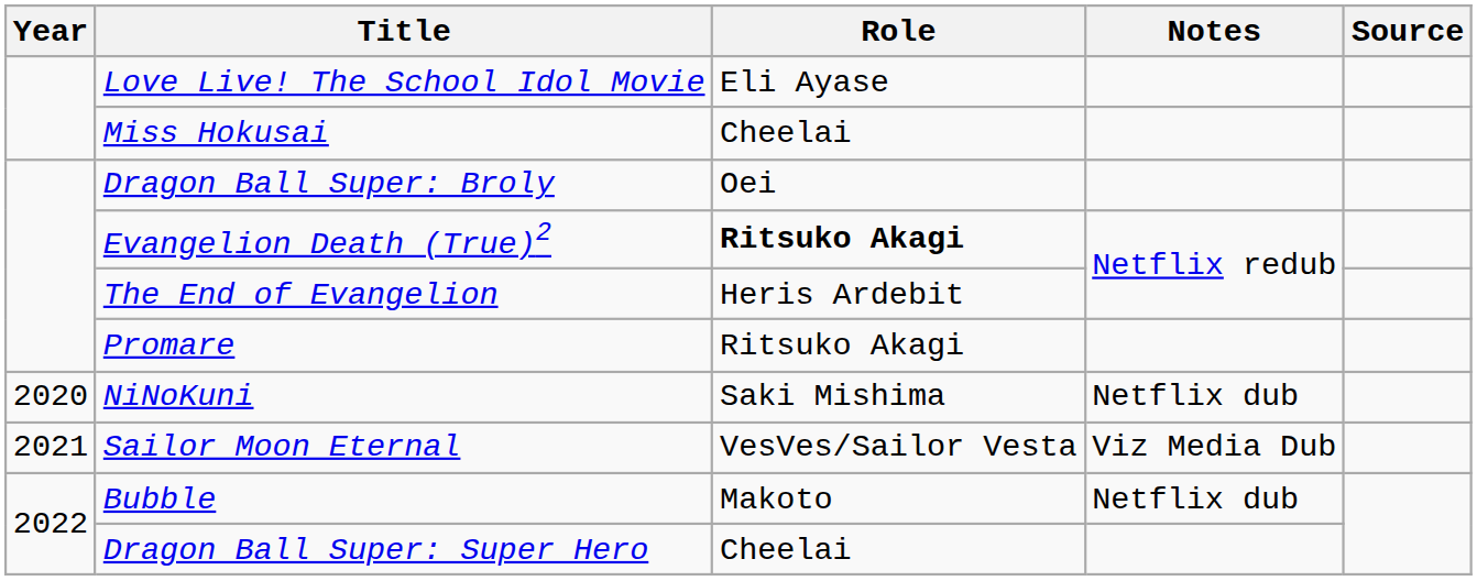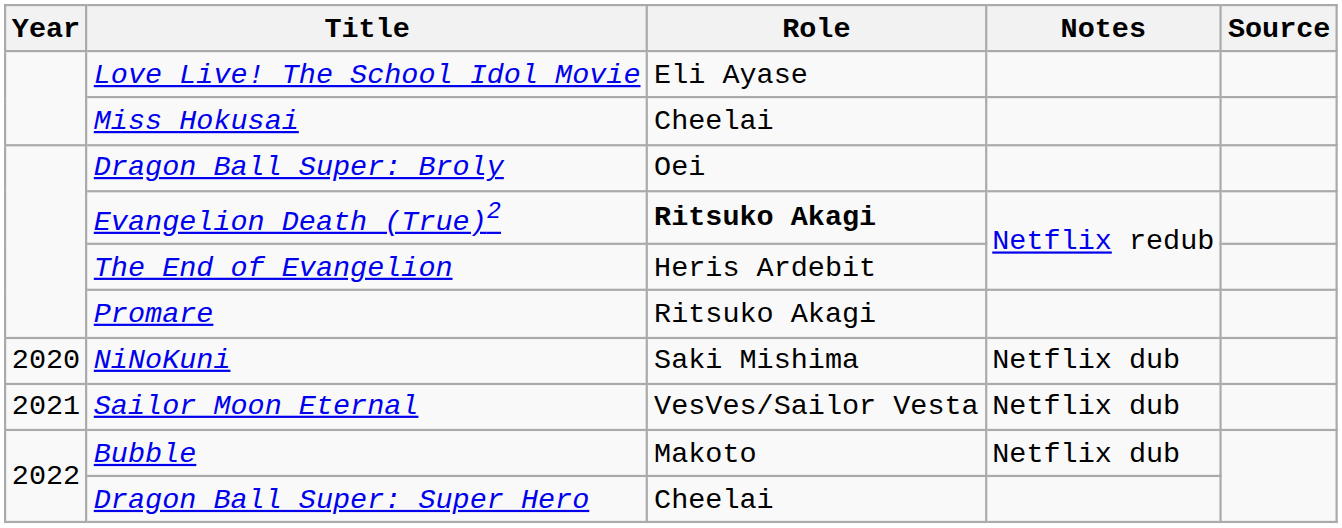 <table class="wikitable sortable">
 <tr>
 <th>Year</th>
 <th>Title</th>
 <th>Role</th>
 <th>Notes</th>
 <th>Source</th>
 </tr>
 <tr>
 <td rowspan="2"></td>
 <td><em><a href='#'>Love Live! The School Idol Movie</a></em></td>
 <td>Eli Ayase</td>
 <td></td>
 <td></td>
 </tr>
 <tr>
 <td><em><a href='#'>Miss Hokusai</a></em></td>
 <td>Cheelai</td>
 <td></td>
 <td></td>
 </tr>
 <tr>
 <td rowspan="4"></td>
 <td><em><a href='#'>Dragon Ball Super: Broly</a></em></td>
 <td>Oei</td>
 <td></td>
 <td></td>
 </tr>
 <tr>
 <td><em><a href='#'>Evangelion Death (True)<sup>2</sup></a></em></td>
 <td><strong>Ritsuko Akagi</strong></td>
 <td rowspan="2"><a href='#'>Netflix</a> redub</td>
 <td></td>
 </tr>
 <tr>
 <td><em><a href='#'>The End of Evangelion</a></em></td>
 <td>Heris Ardebit</td>
 <td></td>
 </tr>
 <tr>
 <td><em><a href='#'>Promare</a></em></td>
 <td>Ritsuko Akagi</td>
 <td></td>
 <td></td>
 </tr>
 <tr>
 <td>2020</td>
 <td><em><a href='#'>NiNoKuni</a></em></td>
 <td>Saki Mishima</td>
 <td>Netflix dub</td>
 <td></td>
 </tr>
 <tr>
 <td>2021</td>
 <td><em><a href='#'>Sailor Moon Eternal</a></em></td>
 <td>VesVes/Sailor Vesta</td>
-<td>Viz Media Dub</td>
+<td>Netflix dub</td>
 <td></td>
 </tr>
 <tr>
 <td rowspan="2">2022</td>
 <td><em><a href='#'>Bubble</a></em></td>
 <td>Makoto</td>
 <td>Netflix dub</td>
 <td rowspan="2"></td>
 </tr>
 <tr>
 <td><em><a href='#'>Dragon Ball Super: Super Hero</a></em></td>
 <td>Cheelai</td>
 <td></td>
 </tr>
 </table>
